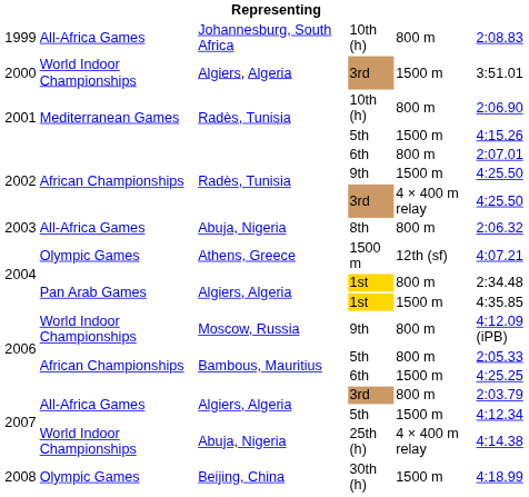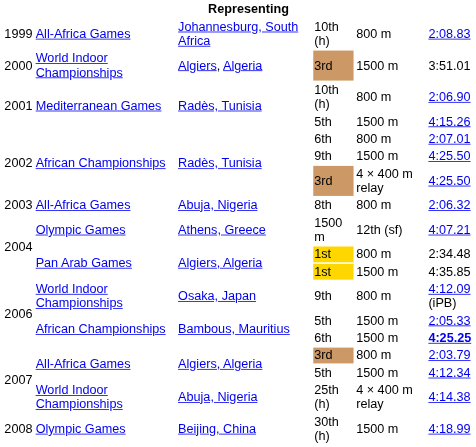 <table>
 <tr>
 <th colspan="6">Representing </th>
 </tr>
 <tr>
 <td>1999</td>
 <td><a href='#'>All-Africa Games</a></td>
 <td><a href='#'>Johannesburg, South Africa</a></td>
 <td>10th (h)</td>
 <td>800 m</td>
 <td><a href='#'>2:08.83</a></td>
 </tr>
 <tr>
 <td>2000</td>
 <td><a href='#'>World Indoor Championships</a></td>
 <td><a href='#'>Algiers</a>, <a href='#'>Algeria</a></td>
 <td bgcolor=cc9966>3rd</td>
 <td>1500 m</td>
 <td>3:51.01</td>
 </tr>
 <tr>
 <td rowspan=2>2001</td>
 <td rowspan=2><a href='#'>Mediterranean Games</a></td>
 <td rowspan=2><a href='#'>Radès, Tunisia</a></td>
 <td>10th (h)</td>
 <td>800 m</td>
 <td><a href='#'>2:06.90</a></td>
 </tr>
 <tr>
 <td>5th</td>
 <td>1500 m</td>
 <td><a href='#'>4:15.26</a></td>
 </tr>
 <tr>
 <td rowspan=3>2002</td>
 <td rowspan=3><a href='#'>African Championships</a></td>
 <td rowspan=3><a href='#'>Radès, Tunisia</a></td>
 <td>6th</td>
 <td>800 m</td>
 <td><a href='#'>2:07.01</a></td>
 </tr>
 <tr>
 <td>9th</td>
 <td>1500 m</td>
 <td><a href='#'>4:25.50</a></td>
 </tr>
 <tr>
 <td bgcolor=cc9966>3rd</td>
 <td>4 × 400 m relay</td>
 <td><a href='#'>4:25.50</a></td>
 </tr>
 <tr>
 <td>2003</td>
 <td><a href='#'>All-Africa Games</a></td>
 <td><a href='#'>Abuja, Nigeria</a></td>
 <td>8th</td>
 <td>800 m</td>
 <td><a href='#'>2:06.32</a></td>
 </tr>
 <tr>
 <td rowspan=3>2004</td>
 <td><a href='#'>Olympic Games</a></td>
 <td><a href='#'>Athens, Greece</a></td>
 <td>1500 m</td>
 <td>12th (sf)</td>
 <td><a href='#'>4:07.21</a></td>
 </tr>
 <tr>
 <td rowspan=2><a href='#'>Pan Arab Games</a></td>
 <td rowspan=2><a href='#'>Algiers, Algeria</a></td>
 <td bgcolor=gold>1st</td>
 <td>800 m</td>
 <td>2:34.48</td>
 </tr>
 <tr>
 <td bgcolor=gold>1st</td>
 <td>1500 m</td>
 <td>4:35.85</td>
 </tr>
 <tr>
 <td rowspan=3>2006</td>
 <td><a href='#'>World Indoor Championships</a></td>
-<td><a href='#'>Moscow, Russia</a></td>
+<td><a href='#'>Osaka, Japan</a></td>
 <td>9th</td>
 <td>800 m</td>
 <td><a href='#'>4:12.09</a> (iPB)</td>
 </tr>
 <tr>
 <td rowspan=2><a href='#'>African Championships</a></td>
 <td rowspan=2><a href='#'>Bambous, Mauritius</a></td>
 <td>5th</td>
-<td>800 m</td>
+<td>1500 m</td>
 <td><a href='#'>2:05.33</a></td>
 </tr>
 <tr>
 <td>6th</td>
 <td>1500 m</td>
-<td><a href='#'>4:25.25</a></td>
+<td><strong><a href='#'>4:25.25</a></strong></td>
 </tr>
 <tr>
 <td rowspan=3>2007</td>
 <td rowspan=2><a href='#'>All-Africa Games</a></td>
 <td rowspan=2><a href='#'>Algiers, Algeria</a></td>
 <td bgcolor=cc9966>3rd</td>
 <td>800 m</td>
 <td><a href='#'>2:03.79</a></td>
 </tr>
 <tr>
 <td>5th</td>
 <td>1500 m</td>
 <td><a href='#'>4:12.34</a></td>
 </tr>
 <tr>
 <td><a href='#'>World Indoor Championships</a></td>
 <td><a href='#'>Abuja, Nigeria</a></td>
 <td>25th (h)</td>
 <td>4 × 400 m relay</td>
 <td><a href='#'>4:14.38</a></td>
 </tr>
 <tr>
 <td>2008</td>
 <td><a href='#'>Olympic Games</a></td>
 <td><a href='#'>Beijing, China</a></td>
 <td>30th (h)</td>
 <td>1500 m</td>
 <td><a href='#'>4:18.99</a></td>
 </tr>
 </table>
